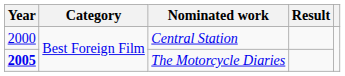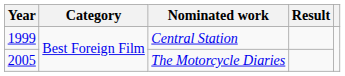 <table class="wikitable sortable">
 <tr>
 <th>Year</th>
 <th>Category</th>
 <th>Nominated work</th>
 <th>Result</th>
 <th class="unsortable"></th>
 </tr>
 <tr>
-<td><a href='#'>2000</a></td>
+<td><a href='#'>1999</a></td>
 <td rowspan="2"><a href='#'>Best Foreign Film</a></td>
 <td><em><a href='#'>Central Station</a></em></td>
 <td></td>
 <td rowspan="2"></td>
 </tr>
 <tr>
-<td><strong><a href='#'>2005</a></strong></td>
+<td><a href='#'>2005</a></td>
 <td><em><a href='#'>The Motorcycle Diaries</a></em></td>
 <td></td>
 </tr>
 </table>
